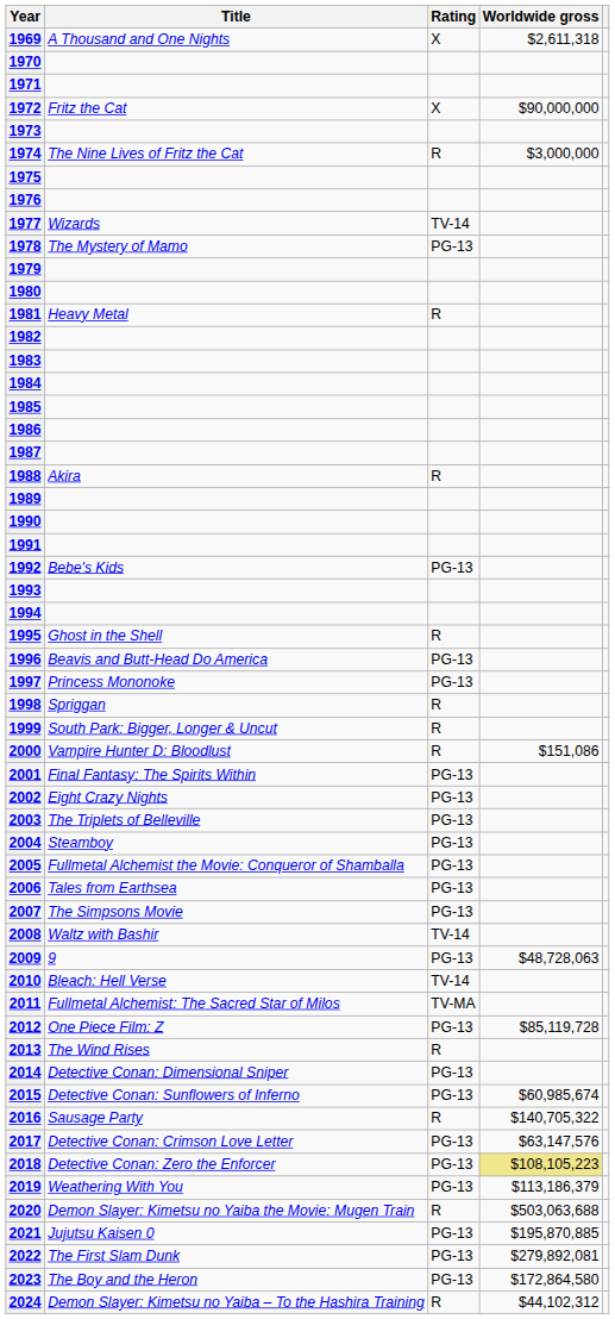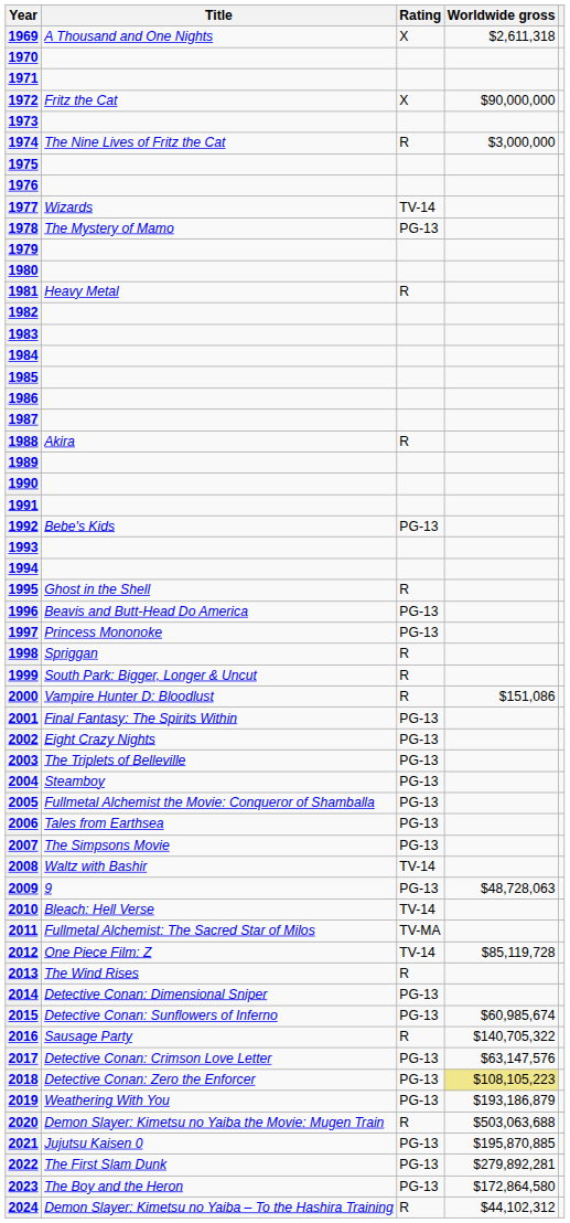 <table class="wikitable plainrowheaders" style="margin:auto; margin:auto;">
 <tr>
 <th scope="col">Year</th>
 <th scope="col">Title</th>
 <th>Rating</th>
 <th scope="col">Worldwide gross</th>
 <th scope="col"></th>
 </tr>
 <tr>
 <th scope="row" style="text-align:center;"><a href='#'>1969</a></th>
 <td><em><a href='#'>A Thousand and One Nights</a></em></td>
 <td>X</td>
 <td style="text-align:right;">$2,611,318</td>
 <td style="text-align:center;"></td>
 </tr>
 <tr>
 <th scope="row" style="text-align:center;"><a href='#'>1970</a></th>
 <td></td>
 <td></td>
 <td></td>
 <td></td>
 </tr>
 <tr>
 <th scope="row" style="text-align:center;"><a href='#'>1971</a></th>
 <td></td>
 <td></td>
 <td></td>
 <td></td>
 </tr>
 <tr>
 <th scope="row" style="text-align:center;"><a href='#'>1972</a></th>
 <td><em><a href='#'>Fritz the Cat</a></em></td>
 <td>X</td>
 <td style="text-align:right;">$90,000,000</td>
 <td style="text-align:center;"></td>
 </tr>
 <tr>
 <th scope="row" style="text-align:center;"><a href='#'>1973</a></th>
 <td></td>
 <td></td>
 <td></td>
 <td></td>
 </tr>
 <tr>
 <th scope="row" style="text-align:center;"><a href='#'>1974</a></th>
 <td><em><a href='#'>The Nine Lives of Fritz the Cat</a></em></td>
 <td>R</td>
 <td style="text-align:right;">$3,000,000</td>
 <td style="text-align:center;"></td>
 </tr>
 <tr>
 <th scope="row" style="text-align:center;"><a href='#'>1975</a></th>
 <td></td>
 <td></td>
 <td></td>
 <td></td>
 </tr>
 <tr>
 <th scope="row" style="text-align:center;"><a href='#'>1976</a></th>
 <td></td>
 <td></td>
 <td></td>
 <td></td>
 </tr>
 <tr>
 <th scope="row" style="text-align:center;"><a href='#'>1977</a></th>
 <td><em><a href='#'>Wizards</a></em></td>
 <td>TV-14</td>
 <td style="text-align:right;"></td>
 <td style="text-align:center;"></td>
 </tr>
 <tr>
 <th scope="row" style="text-align:center;"><a href='#'>1978</a></th>
 <td><em><a href='#'>The Mystery of Mamo</a></em></td>
 <td>PG-13</td>
 <td style="text-align:right;"></td>
 <td style="text-align:center;"></td>
 </tr>
 <tr>
 <th scope="row" style="text-align:center;"><a href='#'>1979</a></th>
 <td></td>
 <td></td>
 <td></td>
 <td></td>
 </tr>
 <tr>
 <th scope="row" style="text-align:center;"><a href='#'>1980</a></th>
 <td></td>
 <td></td>
 <td></td>
 <td></td>
 </tr>
 <tr>
 <th scope="row" style="text-align:center;"><a href='#'>1981</a></th>
 <td><em><a href='#'>Heavy Metal</a></em></td>
 <td>R</td>
 <td style="text-align:right;"></td>
 <td style="text-align:center;"></td>
 </tr>
 <tr>
 <th scope="row" style="text-align:center;"><a href='#'>1982</a></th>
 <td></td>
 <td></td>
 <td></td>
 <td></td>
 </tr>
 <tr>
 <th scope="row" style="text-align:center;"><a href='#'>1983</a></th>
 <td></td>
 <td></td>
 <td></td>
 <td></td>
 </tr>
 <tr>
 <th scope="row" style="text-align:center;"><a href='#'>1984</a></th>
 <td></td>
 <td></td>
 <td></td>
 <td></td>
 </tr>
 <tr>
 <th scope="row" style="text-align:center;"><a href='#'>1985</a></th>
 <td></td>
 <td></td>
 <td></td>
 <td></td>
 </tr>
 <tr>
 <th scope="row" style="text-align:center;"><a href='#'>1986</a></th>
 <td></td>
 <td></td>
 <td></td>
 <td></td>
 </tr>
 <tr>
 <th scope="row" style="text-align:center;"><a href='#'>1987</a></th>
 <td></td>
 <td></td>
 <td></td>
 <td></td>
 </tr>
 <tr>
 <th scope="row" style="text-align:center;"><a href='#'>1988</a></th>
 <td><em><a href='#'>Akira</a></em></td>
 <td>R</td>
 <td style="text-align:right;"></td>
 <td style="text-align:center;"></td>
 </tr>
 <tr>
 <th scope="row" style="text-align:center;"><a href='#'>1989</a></th>
 <td></td>
 <td></td>
 <td></td>
 <td></td>
 </tr>
 <tr>
 <th scope="row" style="text-align:center;"><a href='#'>1990</a></th>
 <td></td>
 <td></td>
 <td></td>
 <td></td>
 </tr>
 <tr>
 <th scope="row" style="text-align:center;"><a href='#'>1991</a></th>
 <td></td>
 <td></td>
 <td></td>
 <td></td>
 </tr>
 <tr>
 <th scope="row" style="text-align:center;"><a href='#'>1992</a></th>
 <td><em><a href='#'>Bebe's Kids</a></em></td>
 <td>PG-13</td>
 <td style="text-align:right;"></td>
 <td style="text-align:center;"></td>
 </tr>
 <tr>
 <th scope="row" style="text-align:center;"><a href='#'>1993</a></th>
 <td></td>
 <td></td>
 <td></td>
 <td></td>
 </tr>
 <tr>
 <th scope="row" style="text-align:center;"><a href='#'>1994</a></th>
 <td></td>
 <td></td>
 <td></td>
 <td></td>
 </tr>
 <tr>
 <th scope="row" style="text-align:center;"><a href='#'>1995</a></th>
 <td><em><a href='#'>Ghost in the Shell</a></em></td>
 <td>R</td>
 <td style="text-align:right;"></td>
 <td style="text-align:center;"></td>
 </tr>
 <tr>
 <th scope="row" style="text-align:center;"><a href='#'>1996</a></th>
 <td><em><a href='#'>Beavis and Butt-Head Do America</a></em></td>
 <td>PG-13</td>
 <td style="text-align:right;"></td>
 <td style="text-align:center;"></td>
 </tr>
 <tr>
 <th scope="row" style="text-align:center;"><a href='#'>1997</a></th>
 <td><em><a href='#'>Princess Mononoke</a></em></td>
 <td>PG-13</td>
 <td style="text-align:right;"></td>
 <td style="text-align:center;"></td>
 </tr>
 <tr>
 <th scope="row" style="text-align:center;"><a href='#'>1998</a></th>
 <td><em><a href='#'>Spriggan</a></em></td>
 <td>R</td>
 <td style="text-align:right;"></td>
 <td style="text-align:center;"></td>
 </tr>
 <tr>
 <th scope="row" style="text-align:center;"><a href='#'>1999</a></th>
 <td><em><a href='#'>South Park: Bigger, Longer & Uncut</a></em></td>
 <td>R</td>
 <td style="text-align:right;"></td>
 <td style="text-align:center;"></td>
 </tr>
 <tr>
 <th scope="row" style="text-align:center;"><a href='#'>2000</a></th>
 <td><em><a href='#'>Vampire Hunter D: Bloodlust</a></em></td>
 <td>R</td>
 <td style="text-align:right;">$151,086</td>
 <td style="text-align:center;"></td>
 </tr>
 <tr>
 <th scope="row" style="text-align:center;"><a href='#'>2001</a></th>
 <td><em><a href='#'>Final Fantasy: The Spirits Within</a></em></td>
 <td>PG-13</td>
 <td style="text-align:right;"></td>
 <td style="text-align:center;"></td>
 </tr>
 <tr>
 <th scope="row" style="text-align:center;"><a href='#'>2002</a></th>
 <td><em><a href='#'>Eight Crazy Nights</a></em></td>
 <td>PG-13</td>
 <td style="text-align:right;"></td>
 <td style="text-align:center;"></td>
 </tr>
 <tr>
 <th scope="row" style="text-align:center;"><a href='#'>2003</a></th>
 <td><em><a href='#'>The Triplets of Belleville</a></em></td>
 <td>PG-13</td>
 <td style="text-align:right;"></td>
 <td style="text-align:center;"></td>
 </tr>
 <tr>
 <th scope="row" style="text-align:center;"><a href='#'>2004</a></th>
 <td><em><a href='#'>Steamboy</a></em></td>
 <td>PG-13</td>
 <td style="text-align:right;"></td>
 <td style="text-align:center;"></td>
 </tr>
 <tr>
 <th scope="row" style="text-align:center;"><a href='#'>2005</a></th>
 <td><em><a href='#'>Fullmetal Alchemist the Movie: Conqueror of Shamballa</a></em></td>
 <td>PG-13</td>
 <td style="text-align:right;"></td>
 <td style="text-align:center;"></td>
 </tr>
 <tr>
 <th scope="row" style="text-align:center;"><a href='#'>2006</a></th>
 <td><em><a href='#'>Tales from Earthsea</a></em></td>
 <td>PG-13</td>
 <td style="text-align:right;"></td>
 <td style="text-align:center;"></td>
 </tr>
 <tr>
 <th scope="row" style="text-align:center;"><a href='#'>2007</a></th>
 <td><em><a href='#'>The Simpsons Movie</a></em></td>
 <td>PG-13</td>
 <td style="text-align:right;"></td>
 <td style="text-align:center;"></td>
 </tr>
 <tr>
 <th scope="row" style="text-align:center;"><a href='#'>2008</a></th>
 <td><em><a href='#'>Waltz with Bashir</a></em></td>
 <td>TV-14</td>
 <td style="text-align:right;"></td>
 <td style="text-align:center;"></td>
 </tr>
 <tr>
 <th scope="row" style="text-align:center;"><a href='#'>2009</a></th>
 <td><em><a href='#'>9</a></em></td>
 <td>PG-13</td>
 <td style="text-align:right;">$48,728,063</td>
 <td style="text-align:center;"></td>
 </tr>
 <tr>
 <th scope="row" style="text-align:center;"><a href='#'>2010</a></th>
 <td><em><a href='#'>Bleach: Hell Verse</a></em></td>
 <td>TV-14</td>
 <td style="text-align:right;"></td>
 <td style="text-align:center;"></td>
 </tr>
 <tr>
 <th scope="row" style="text-align:center;"><a href='#'>2011</a></th>
 <td><em><a href='#'>Fullmetal Alchemist: The Sacred Star of Milos</a></em></td>
 <td>TV-MA</td>
 <td style="text-align:right;"></td>
 <td style="text-align:center;"></td>
 </tr>
 <tr>
 <th scope="row" style="text-align:center;"><a href='#'>2012</a></th>
 <td><em><a href='#'>One Piece Film: Z</a></em></td>
-<td>PG-13</td>
+<td>TV-14</td>
 <td style="text-align:right;">$85,119,728</td>
 <td style="text-align:center;"></td>
 </tr>
 <tr>
 <th scope="row" style="text-align:center;"><a href='#'>2013</a></th>
 <td><em><a href='#'>The Wind Rises</a></em></td>
 <td>R</td>
 <td style="text-align:right;"></td>
 <td style="text-align:center;"></td>
 </tr>
 <tr>
 <th scope="row" style="text-align:center;"><a href='#'>2014</a></th>
 <td><em><a href='#'>Detective Conan: Dimensional Sniper</a></em></td>
 <td>PG-13</td>
 <td style="text-align:right;"></td>
 <td style="text-align:center;"></td>
 </tr>
 <tr>
 <th scope="row" style="text-align:center;"><a href='#'>2015</a></th>
 <td><em><a href='#'>Detective Conan: Sunflowers of Inferno</a></em></td>
 <td>PG-13</td>
 <td style="text-align:right;">$60,985,674</td>
 <td style="text-align:center;"></td>
 </tr>
 <tr>
 <th scope="row" style="text-align:center;"><a href='#'>2016</a></th>
 <td><em><a href='#'>Sausage Party</a></em></td>
 <td>R</td>
 <td style="text-align:right;">$140,705,322</td>
 <td style="text-align:center;"></td>
 </tr>
 <tr>
 <th scope="row" style="text-align:center;"><a href='#'>2017</a></th>
 <td><em><a href='#'>Detective Conan: Crimson Love Letter</a></em></td>
 <td>PG-13</td>
 <td style="text-align:right;">$63,147,576</td>
 <td style="text-align:center;"></td>
 </tr>
 <tr>
 <th scope="row" style="text-align:center;"><a href='#'>2018</a></th>
 <td><em><a href='#'>Detective Conan: Zero the Enforcer</a></em></td>
 <td>PG-13</td>
 <td style="background: khaki; text-align:right;">$108,105,223</td>
 <td style="text-align:center;"></td>
 </tr>
 <tr>
 <th scope="row" style="text-align:center;"><a href='#'>2019</a></th>
 <td><em><a href='#'>Weathering With You</a></em></td>
 <td>PG-13</td>
-<td style="text-align:right;">$113,186,379</td>
+<td style="text-align:right;">$193,186,879</td>
 <td style="text-align:center;"></td>
 </tr>
 <tr>
 <th scope="row" style="text-align:center;"><a href='#'>2020</a></th>
 <td><em><a href='#'>Demon Slayer: Kimetsu no Yaiba the Movie: Mugen Train</a></em></td>
 <td>R</td>
 <td style="text-align:right;">$503,063,688</td>
 <td style="text-align:center;"></td>
 </tr>
 <tr>
 <th scope="row" style="text-align:center;"><a href='#'>2021</a></th>
 <td><em><a href='#'>Jujutsu Kaisen 0</a></em></td>
 <td>PG-13</td>
 <td style="text-align:right;">$195,870,885</td>
 <td style="text-align:center;"></td>
 </tr>
 <tr>
 <th scope="row" style="text-align:center;"><a href='#'>2022</a></th>
 <td><em><a href='#'>The First Slam Dunk</a></em></td>
 <td>PG-13</td>
-<td style="text-align:right;">$279,892,081</td>
+<td style="text-align:right;">$279,892,281</td>
 <td style="text-align:center;"></td>
 </tr>
 <tr>
 <th scope="row" style="text-align:center;"><a href='#'>2023</a></th>
 <td><em><a href='#'>The Boy and the Heron</a></em></td>
 <td>PG-13</td>
 <td style="text-align:right;">$172,864,580</td>
 <td style="text-align:center;"></td>
 </tr>
 <tr>
 <th scope="row" style="text-align:center;"><a href='#'>2024</a></th>
 <td><em><a href='#'>Demon Slayer: Kimetsu no Yaiba – To the Hashira Training</a></em></td>
 <td>R</td>
 <td style="text-align:right;">$44,102,312</td>
 <td style="text-align:center;"></td>
 </tr>
 </table>
